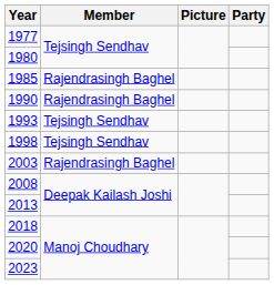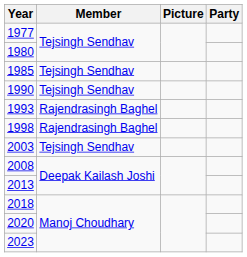 <table class="wikitable sortable">
 <tr>
 <th>Year</th>
 <th>Member</th>
 <th>Picture</th>
 <th colspan="2">Party</th>
 </tr>
 <tr>
 <td><a href='#'>1977</a></td>
 <td rowspan="2"><a href='#'>Tejsingh Sendhav</a></td>
 <td rowspan="2"></td>
 <td></td>
 </tr>
 <tr>
 <td><a href='#'>1980</a></td>
 <td></td>
 </tr>
 <tr>
 <td><a href='#'>1985</a></td>
+<td><a href='#'>Tejsingh Sendhav</a></td>
+<td></td>
+<td></td>
+</tr>
+<tr>
+<td><a href='#'>1990</a></td>
+<td><a href='#'>Tejsingh Sendhav</a></td>
+<td></td>
+<td></td>
+</tr>
+<tr>
+<td><a href='#'>1993</a></td>
 <td><a href='#'>Rajendrasingh Baghel</a></td>
 <td></td>
 <td></td>
 </tr>
 <tr>
-<td><a href='#'>1990</a></td>
+<td><a href='#'>1998</a></td>
 <td><a href='#'>Rajendrasingh Baghel</a></td>
 <td></td>
 <td></td>
 </tr>
 <tr>
-<td><a href='#'>1993</a></td>
+<td><a href='#'>2003</a></td>
 <td><a href='#'>Tejsingh Sendhav</a></td>
-<td></td>
-<td></td>
-</tr>
-<tr>
-<td><a href='#'>1998</a></td>
-<td><a href='#'>Tejsingh Sendhav</a></td>
-<td></td>
-<td></td>
-</tr>
-<tr>
-<td><a href='#'>2003</a></td>
-<td><a href='#'>Rajendrasingh Baghel</a></td>
 <td></td>
 <td></td>
 </tr>
 <tr>
 <td><a href='#'>2008</a></td>
 <td rowspan="2"><a href='#'>Deepak Kailash Joshi</a></td>
 <td rowspan="2"></td>
 <td></td>
 </tr>
 <tr>
 <td><a href='#'>2013</a></td>
 </tr>
 <tr>
 <td><a href='#'>2018</a></td>
 <td rowspan="3"><a href='#'>Manoj Choudhary</a></td>
 <td rowspan="3"></td>
 <td></td>
 </tr>
 <tr>
 <td><a href='#'>2020</a></td>
 <td></td>
 </tr>
 <tr>
 <td><a href='#'>2023</a></td>
 </tr>
 </table>
